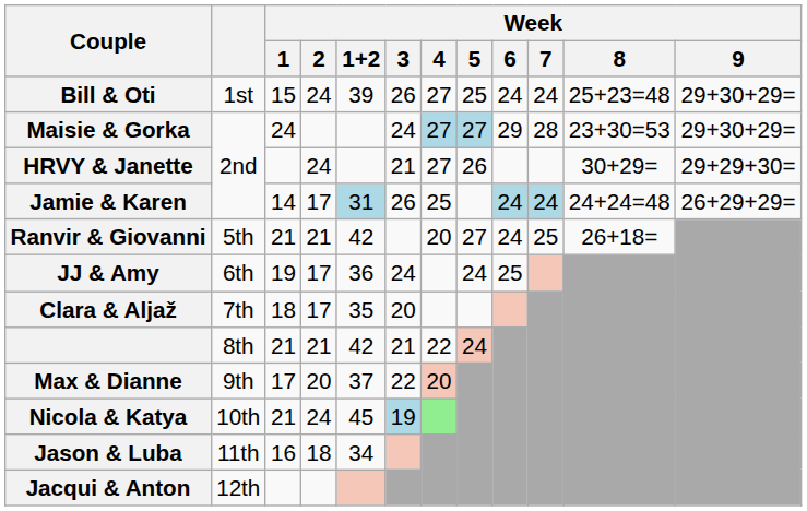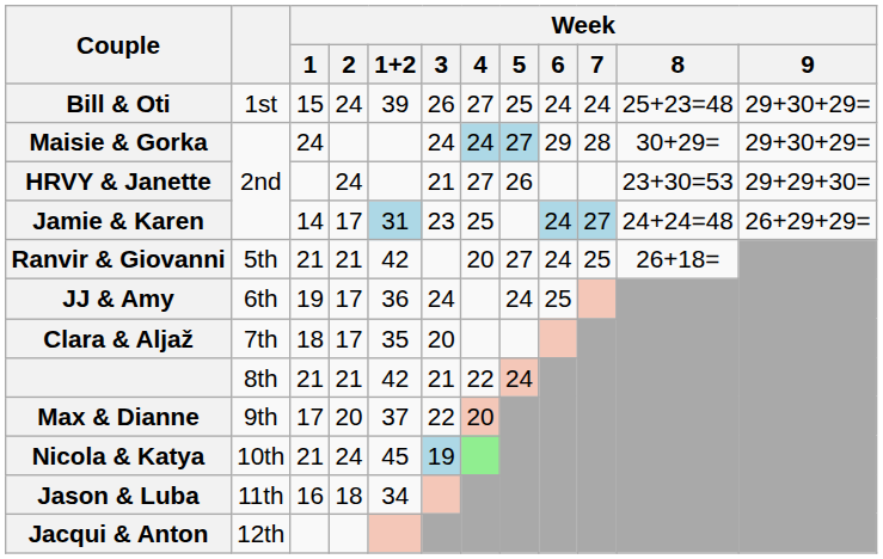 <table class="wikitable sortable" style="text-align:center; font-size:95%">
 <tr>
 <th rowspan="2" scope="col">Couple</th>
 <th rowspan="2" scope="col"></th>
 <th colspan="10">Week</th>
 </tr>
 <tr>
 <th scope="col">1</th>
 <th scope="col">2</th>
 <th scope="col">1+2</th>
 <th scope="col">3</th>
 <th scope="col">4</th>
 <th scope="col">5</th>
 <th scope="col">6</th>
 <th scope="col">7</th>
 <th scope="col">8</th>
 <th scope="col">9</th>
 </tr>
 <tr>
 <th scope="row">Bill & Oti</th>
 <td>1st</td>
 <td>15</td>
 <td>24</td>
 <td>39</td>
 <td>26</td>
 <td>27</td>
 <td>25</td>
 <td>24</td>
 <td>24</td>
 <td>25+23=48</td>
 <td>29+30+29=</td>
 </tr>
 <tr>
 <th scope="row">Maisie & Gorka</th>
 <td rowspan=3>2nd</td>
 <td>24</td>
 <td></td>
 <td></td>
 <td>24</td>
-<td bgcolor="lightblue">27</td>
+<td bgcolor="lightblue">24</td>
 <td bgcolor="lightblue">27</td>
 <td>29</td>
 <td>28</td>
-<td>23+30=53</td>
+<td>30+29=</td>
 <td>29+30+29=</td>
 </tr>
 <tr>
 <th scope="row">HRVY & Janette</th>
 <td></td>
 <td>24</td>
 <td></td>
 <td>21</td>
 <td>27</td>
 <td>26</td>
 <td></td>
 <td></td>
-<td>30+29=</td>
+<td>23+30=53</td>
 <td>29+29+30=</td>
 </tr>
 <tr>
 <th scope="row">Jamie & Karen</th>
 <td>14</td>
 <td>17</td>
 <td bgcolor="lightblue">31</td>
-<td>26</td>
+<td>23</td>
 <td>25</td>
 <td></td>
 <td bgcolor="lightblue">24</td>
-<td bgcolor="lightblue">24</td>
+<td bgcolor="lightblue">27</td>
 <td>24+24=48</td>
 <td>26+29+29=</td>
 </tr>
 <tr>
 <th scope="row">Ranvir & Giovanni</th>
 <td>5th</td>
 <td>21</td>
 <td>21</td>
 <td>42</td>
 <td></td>
 <td>20</td>
 <td>27</td>
 <td>24</td>
 <td>25</td>
 <td>26+18=</td>
 <td rowspan="8" bgcolor="darkgray"></td>
 </tr>
 <tr>
 <th scope="row">JJ & Amy</th>
 <td>6th</td>
 <td>19</td>
 <td>17</td>
 <td>36</td>
 <td>24</td>
 <td></td>
 <td>24</td>
 <td>25</td>
 <td bgcolor="f4c7b8"></td>
 <td rowspan="7" bgcolor="darkgray"></td>
 </tr>
 <tr>
 <th scope="row">Clara & Aljaž</th>
 <td>7th</td>
 <td>18</td>
 <td>17</td>
 <td>35</td>
 <td>20</td>
 <td></td>
 <td></td>
 <td bgcolor="f4c7b8"></td>
 <td rowspan="6" bgcolor="darkgray"></td>
 </tr>
 <tr>
 <th scope="row"></th>
 <td>8th</td>
 <td>21</td>
 <td>21</td>
 <td>42</td>
 <td>21</td>
 <td>22</td>
 <td bgcolor="f4c7b8">24</td>
 <td rowspan="5" bgcolor="darkgray"></td>
 </tr>
 <tr>
 <th scope="row">Max & Dianne</th>
 <td>9th</td>
 <td>17</td>
 <td>20</td>
 <td>37</td>
 <td>22</td>
 <td bgcolor="f4c7b8">20</td>
 <td rowspan="4" bgcolor="darkgray"></td>
 </tr>
 <tr>
 <th scope="row">Nicola & Katya</th>
 <td>10th</td>
 <td>21</td>
 <td>24</td>
 <td>45</td>
 <td bgcolor="lightblue">19</td>
 <td bgcolor="lightgreen"></td>
 </tr>
 <tr>
 <th scope="row">Jason & Luba</th>
 <td>11th</td>
 <td>16</td>
 <td>18</td>
 <td>34</td>
 <td bgcolor="f4c7b8"></td>
 <td rowspan="2" bgcolor="darkgray"></td>
 </tr>
 <tr>
 <th scope="row">Jacqui & Anton</th>
 <td>12th</td>
 <td></td>
 <td></td>
 <td bgcolor="f4c7b8"></td>
 <td bgcolor="darkgray"></td>
 </tr>
 </table>
